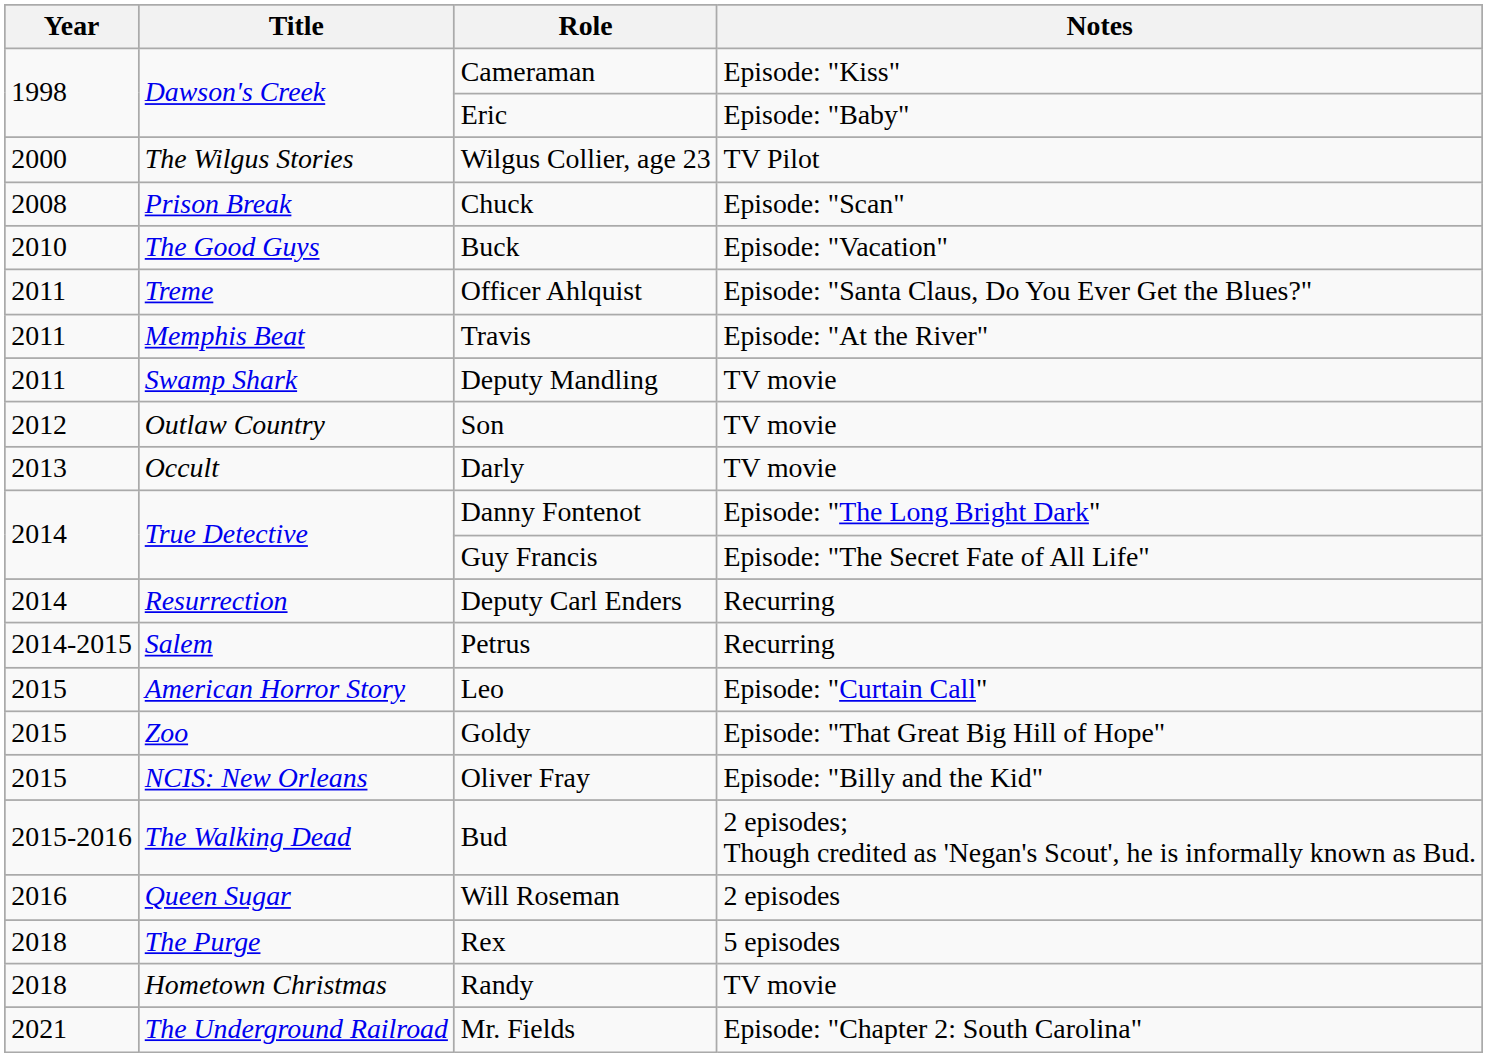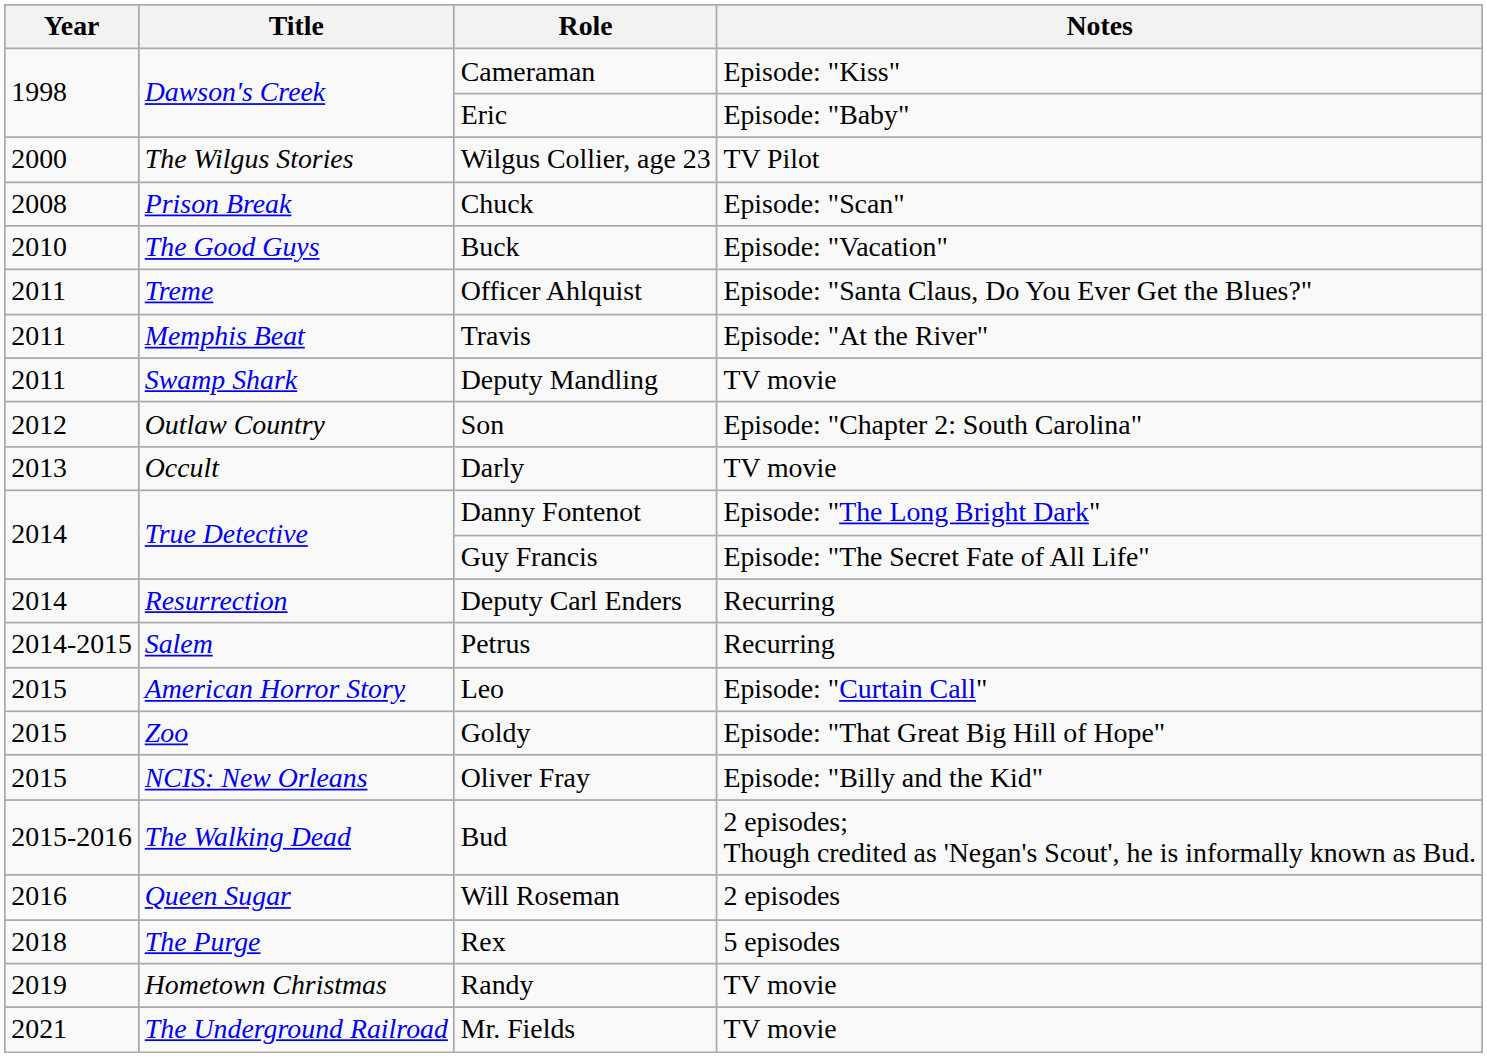 <table class="wikitable sortable">
 <tr>
 <th>Year</th>
 <th>Title</th>
 <th>Role</th>
 <th>Notes</th>
 </tr>
 <tr>
 <td rowspan="2">1998</td>
 <td rowspan="2"><em><a href='#'>Dawson's Creek</a></em></td>
 <td>Cameraman</td>
 <td>Episode: "Kiss"</td>
 </tr>
 <tr>
 <td>Eric</td>
 <td>Episode: "Baby"</td>
 </tr>
 <tr>
 <td>2000</td>
 <td><em>The Wilgus Stories</em></td>
 <td>Wilgus Collier, age 23</td>
 <td>TV Pilot</td>
 </tr>
 <tr>
 <td>2008</td>
 <td><em><a href='#'>Prison Break</a></em></td>
 <td>Chuck</td>
 <td>Episode: "Scan"</td>
 </tr>
 <tr>
 <td>2010</td>
 <td><em><a href='#'>The Good Guys</a></em></td>
 <td>Buck</td>
 <td>Episode: "Vacation"</td>
 </tr>
 <tr>
 <td>2011</td>
 <td><em><a href='#'>Treme</a></em></td>
 <td>Officer Ahlquist</td>
 <td>Episode: "Santa Claus, Do You Ever Get the Blues?"</td>
 </tr>
 <tr>
 <td>2011</td>
 <td><em><a href='#'>Memphis Beat</a></em></td>
 <td>Travis</td>
 <td>Episode: "At the River"</td>
 </tr>
 <tr>
 <td>2011</td>
 <td><em><a href='#'>Swamp Shark</a></em></td>
 <td>Deputy Mandling</td>
 <td>TV movie</td>
 </tr>
 <tr>
 <td>2012</td>
 <td><em>Outlaw Country</em></td>
 <td>Son</td>
-<td>TV movie</td>
+<td>Episode: "Chapter 2: South Carolina"</td>
 </tr>
 <tr>
 <td>2013</td>
 <td><em>Occult</em></td>
 <td>Darly</td>
 <td>TV movie</td>
 </tr>
 <tr>
 <td rowspan="2">2014</td>
 <td rowspan="2"><em><a href='#'>True Detective</a></em></td>
 <td>Danny Fontenot</td>
 <td>Episode: "<a href='#'>The Long Bright Dark</a>"</td>
 </tr>
 <tr>
 <td>Guy Francis</td>
 <td>Episode: "The Secret Fate of All Life"</td>
 </tr>
 <tr>
 <td>2014</td>
 <td><em><a href='#'>Resurrection</a></em></td>
 <td>Deputy Carl Enders</td>
 <td>Recurring</td>
 </tr>
 <tr>
 <td>2014-2015</td>
 <td><em><a href='#'>Salem</a></em></td>
 <td>Petrus</td>
 <td>Recurring</td>
 </tr>
 <tr>
 <td>2015</td>
 <td><em><a href='#'>American Horror Story</a></em></td>
 <td>Leo</td>
 <td>Episode: "<a href='#'>Curtain Call</a>"</td>
 </tr>
 <tr>
 <td>2015</td>
 <td><em><a href='#'>Zoo</a></em></td>
 <td>Goldy</td>
 <td>Episode: "That Great Big Hill of Hope"</td>
 </tr>
 <tr>
 <td>2015</td>
 <td><em><a href='#'>NCIS: New Orleans</a></em></td>
 <td>Oliver Fray</td>
 <td>Episode: "Billy and the Kid"</td>
 </tr>
 <tr>
 <td>2015-2016</td>
 <td><em><a href='#'>The Walking Dead</a></em></td>
 <td>Bud</td>
 <td>2 episodes;<br>Though credited as 'Negan's Scout', he is informally known as Bud.</td>
 </tr>
 <tr>
 <td>2016</td>
 <td><em><a href='#'>Queen Sugar</a></em></td>
 <td>Will Roseman</td>
 <td>2 episodes</td>
 </tr>
 <tr>
 <td>2018</td>
 <td><em><a href='#'>The Purge</a></em></td>
 <td>Rex</td>
 <td>5 episodes</td>
 </tr>
 <tr>
-<td>2018</td>
+<td>2019</td>
 <td><em>Hometown Christmas</em></td>
 <td>Randy</td>
 <td>TV movie</td>
 </tr>
 <tr>
 <td>2021</td>
 <td><em><a href='#'>The Underground Railroad</a></em></td>
 <td>Mr. Fields</td>
-<td>Episode: "Chapter 2: South Carolina"</td>
+<td>TV movie</td>
 </tr>
 </table>
